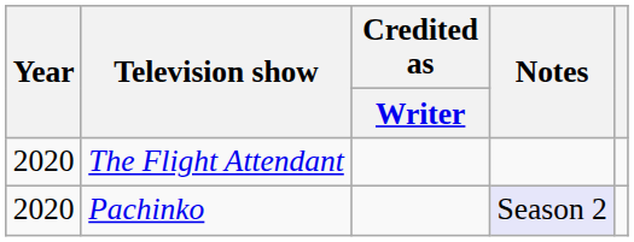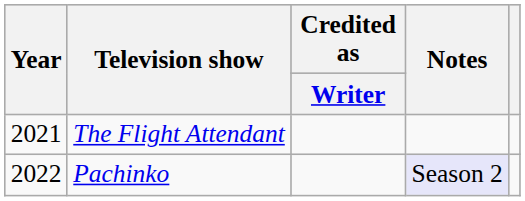 <table class="wikitable plainrowheaders">
 <tr>
 <th rowspan="2" scope="col">Year</th>
 <th rowspan="2" scope="col">Television show</th>
 <th colspan="1" scope="col">Credited as</th>
 <th rowspan="2" scope="col" class="unsortable">Notes</th>
 <th rowspan="2" scope="col" class="unsortable"></th>
 </tr>
 <tr>
 <th width="65"><a href='#'>Writer</a></th>
 </tr>
 <tr>
-<td>2020</td>
+<td>2021</td>
 <td><em><a href='#'>The Flight Attendant</a></em></td>
 <td></td>
 <td></td>
 <td></td>
 </tr>
 <tr>
-<td>2020</td>
+<td>2022</td>
 <td><em><a href='#'>Pachinko</a></em></td>
 <td></td>
 <td style="background: lavender;">Season 2</td>
 <td></td>
 </tr>
 </table>
